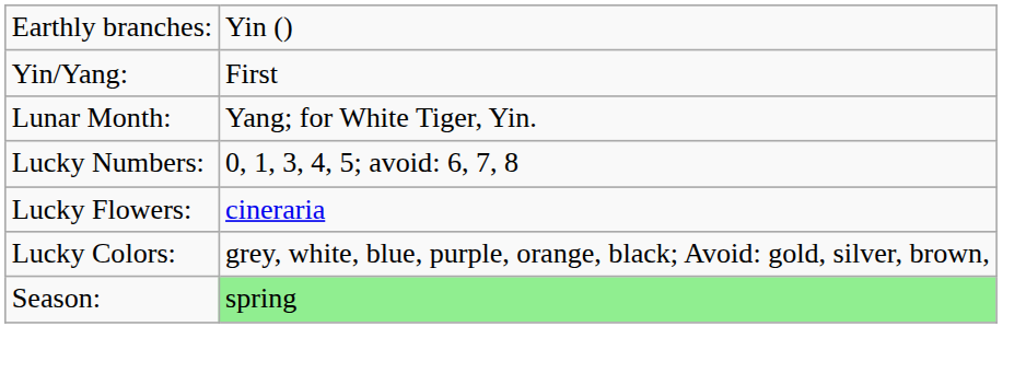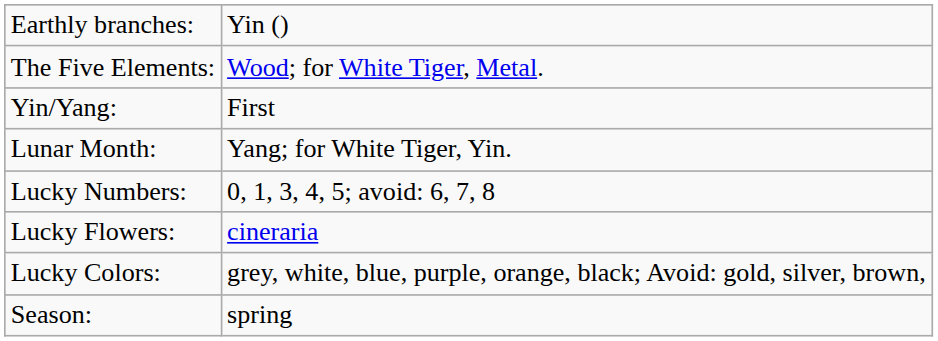 <table class="wikitable">
 <tr>
 <td>Earthly branches:</td>
 <td>Yin ()</td>
+</tr>
+<tr>
+<td>The Five Elements:</td>
+<td><a href='#'>Wood</a>; for <a href='#'>White Tiger</a>, <a href='#'>Metal</a>.</td>
 </tr>
 <tr>
 <td>Yin/Yang:</td>
 <td>First</td>
 </tr>
 <tr>
 <td>Lunar Month:</td>
 <td>Yang; for White Tiger, Yin.</td>
 </tr>
 <tr>
 <td>Lucky Numbers:</td>
 <td>0, 1, 3, 4, 5; avoid: 6, 7, 8</td>
 </tr>
 <tr>
 <td>Lucky Flowers:</td>
 <td><a href='#'>cineraria</a></td>
 </tr>
 <tr>
 <td>Lucky Colors:</td>
 <td>grey, white, blue, purple, orange, black; Avoid: gold, silver, brown,</td>
 </tr>
 <tr>
 <td>Season:</td>
-<td style="background: lightgreen;">spring</td>
+<td>spring</td>
 </tr>
 </table>
